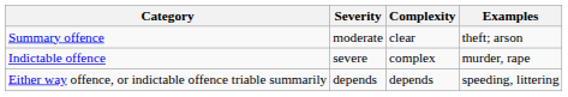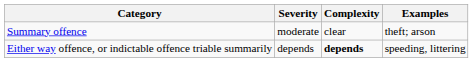 <table class="wikitable">
 <tr>
 <th>Category</th>
 <th>Severity</th>
 <th>Complexity</th>
 <th>Examples</th>
 </tr>
 <tr>
 <td><a href='#'>Summary offence</a></td>
 <td>moderate</td>
 <td>clear</td>
 <td>theft; arson</td>
 </tr>
 <tr>
-<td><a href='#'>Indictable offence</a></td>
-<td>severe</td>
-<td>complex</td>
-<td>murder, rape</td>
-</tr>
-<tr>
 <td><a href='#'>Either way</a> offence, or indictable offence triable summarily</td>
 <td>depends</td>
-<td>depends</td>
+<td><strong>depends</strong></td>
 <td>speeding, littering</td>
 </tr>
 </table>
